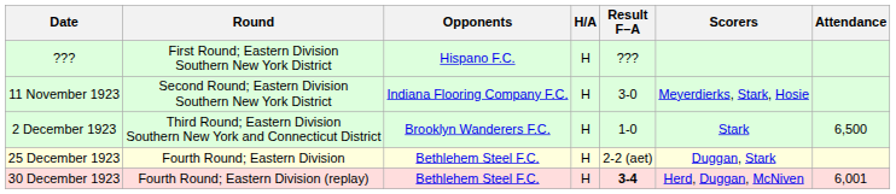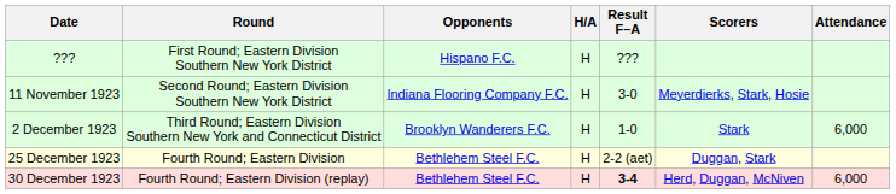 <table class="wikitable" style="text-align:center">
 <tr>
 <th>Date</th>
 <th>Round</th>
 <th>Opponents</th>
 <th>H/A</th>
 <th>Result<br>F–A</th>
 <th>Scorers</th>
 <th>Attendance</th>
 </tr>
 <tr bgcolor="#ddffdd">
 <td>???</td>
 <td>First Round; Eastern Division<br>Southern New York District</td>
 <td><a href='#'>Hispano F.C.</a></td>
 <td>H</td>
 <td>???</td>
 <td></td>
 <td></td>
 </tr>
 <tr bgcolor="#ddffdd">
 <td>11 November 1923</td>
 <td>Second Round; Eastern Division<br>Southern New York District</td>
 <td><a href='#'>Indiana Flooring Company F.C.</a></td>
 <td>H</td>
 <td>3-0</td>
 <td><a href='#'>Meyerdierks</a>, <a href='#'>Stark</a>, <a href='#'>Hosie</a></td>
 <td></td>
 </tr>
 <tr bgcolor="#ddffdd">
 <td>2 December 1923</td>
 <td>Third Round; Eastern Division<br>Southern New York and Connecticut District</td>
 <td><a href='#'>Brooklyn Wanderers F.C.</a></td>
 <td>H</td>
 <td>1-0</td>
 <td><a href='#'>Stark</a></td>
-<td>6,500</td>
+<td>6,000</td>
 </tr>
 <tr bgcolor="#ffffdd">
 <td>25 December 1923</td>
 <td>Fourth Round; Eastern Division</td>
 <td><a href='#'>Bethlehem Steel F.C.</a></td>
 <td>H</td>
 <td>2-2 (aet)</td>
 <td><a href='#'>Duggan</a>, <a href='#'>Stark</a></td>
 <td></td>
 </tr>
 <tr bgcolor="#ffdddd">
 <td>30 December 1923</td>
 <td>Fourth Round; Eastern Division (replay)</td>
 <td><a href='#'>Bethlehem Steel F.C.</a></td>
 <td>H</td>
 <td><strong>3-4</strong></td>
 <td><a href='#'>Herd</a>, <a href='#'>Duggan</a>, <a href='#'>McNiven</a></td>
-<td>6,001</td>
+<td>6,000</td>
 </tr>
 </table>
